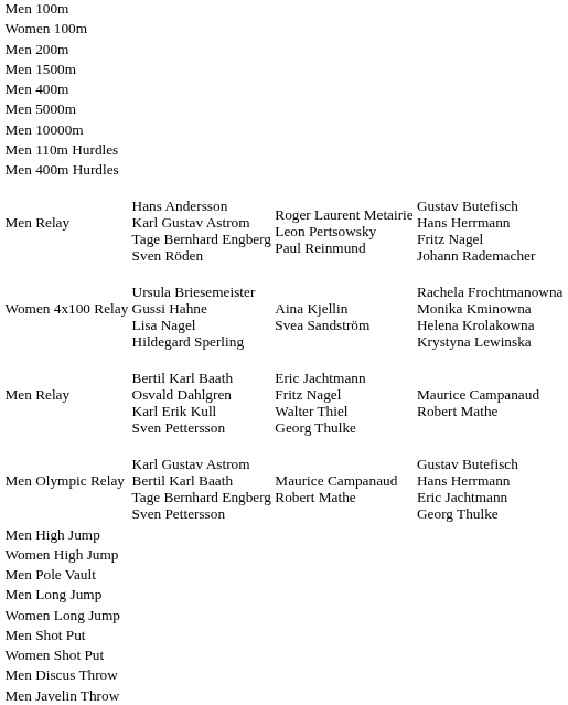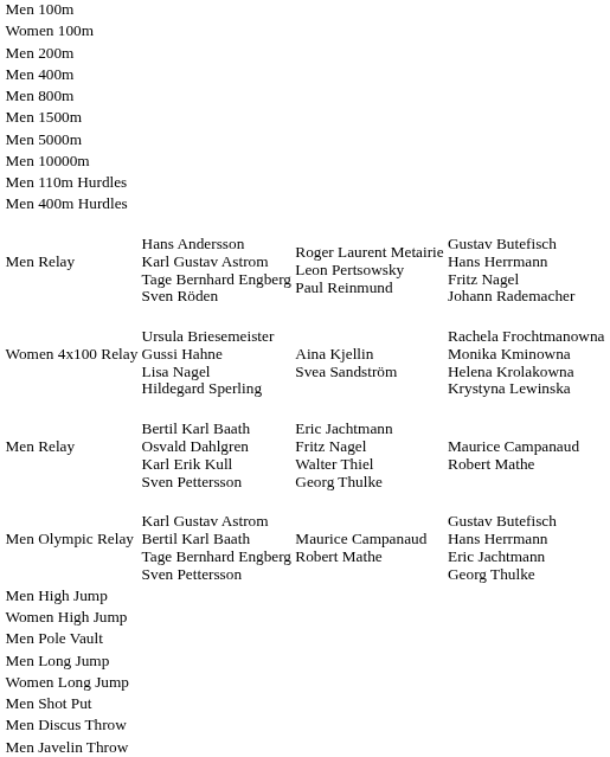 <table>
 <tr>
 <td>Men 100m</td>
 <td></td>
 <td></td>
 <td></td>
 </tr>
 <tr>
 <td>Women 100m</td>
 <td></td>
 <td></td>
 <td></td>
 </tr>
 <tr>
 <td>Men 200m</td>
 <td></td>
 <td></td>
 <td></td>
 </tr>
 <tr>
-<td>Men 1500m</td>
+<td>Men 400m</td>
 <td></td>
 <td></td>
 <td></td>
 </tr>
 <tr>
-<td>Men 400m</td>
+<td>Men 800m</td>
+<td></td>
+<td></td>
+<td></td>
+</tr>
+<tr>
+<td>Men 1500m</td>
 <td></td>
 <td></td>
 <td></td>
 </tr>
 <tr>
 <td>Men 5000m</td>
 <td></td>
 <td></td>
 <td></td>
 </tr>
 <tr>
 <td>Men 10000m</td>
 <td></td>
 <td></td>
 <td></td>
 </tr>
 <tr>
 <td>Men 110m Hurdles</td>
 <td></td>
 <td></td>
 <td></td>
 </tr>
 <tr>
 <td>Men 400m Hurdles</td>
 <td></td>
 <td></td>
 <td></td>
 </tr>
 <tr>
 <td>Men  Relay</td>
 <td><br>Hans Andersson<br>Karl Gustav Astrom<br>Tage Bernhard Engberg<br>Sven Röden</td>
 <td><br>Roger Laurent Metairie<br>Leon Pertsowsky<br>Paul Reinmund</td>
 <td><br>Gustav Butefisch<br>Hans Herrmann<br>Fritz Nagel<br>Johann Rademacher</td>
 </tr>
 <tr>
 <td>Women 4x100 Relay</td>
 <td><br>Ursula Briesemeister<br>Gussi Hahne<br>Lisa Nagel<br>Hildegard Sperling</td>
 <td><br>Aina Kjellin<br>Svea Sandström </td>
 <td><br>Rachela Frochtmanowna<br>Monika Kminowna<br>Helena Krolakowna<br>Krystyna Lewinska</td>
 </tr>
 <tr>
 <td>Men  Relay</td>
 <td><br>Bertil Karl Baath<br>Osvald Dahlgren<br>Karl Erik Kull<br>Sven Pettersson</td>
 <td><br>Eric Jachtmann<br>Fritz Nagel<br>Walter Thiel<br>Georg Thulke</td>
 <td><br>Maurice Campanaud<br>Robert Mathe </td>
 </tr>
 <tr>
 <td>Men Olympic Relay</td>
 <td><br>Karl Gustav Astrom<br>Bertil Karl Baath<br>Tage Bernhard Engberg<br>Sven Pettersson</td>
 <td><br>Maurice Campanaud<br>Robert Mathe </td>
 <td><br>Gustav Butefisch<br>Hans Herrmann<br>Eric Jachtmann<br>Georg Thulke</td>
 </tr>
 <tr>
 <td>Men High Jump</td>
 <td></td>
 <td></td>
 <td></td>
 </tr>
 <tr>
 <td>Women High Jump</td>
 <td></td>
 <td></td>
 <td></td>
 </tr>
 <tr>
 <td>Men Pole Vault</td>
 <td></td>
 <td></td>
 <td></td>
 </tr>
 <tr>
 <td>Men Long Jump</td>
 <td></td>
 <td></td>
 <td></td>
 </tr>
 <tr>
 <td>Women Long Jump</td>
 <td></td>
 <td></td>
 <td></td>
 </tr>
 <tr>
 <td>Men Shot Put</td>
 <td></td>
 <td></td>
 <td></td>
 </tr>
 <tr>
-<td>Women Shot Put</td>
-<td></td>
-<td></td>
-<td></td>
-</tr>
-<tr>
 <td>Men Discus Throw</td>
 <td></td>
 <td></td>
 <td></td>
 </tr>
 <tr>
 <td>Men Javelin Throw</td>
 <td></td>
 <td></td>
 <td></td>
 </tr>
 </table>
